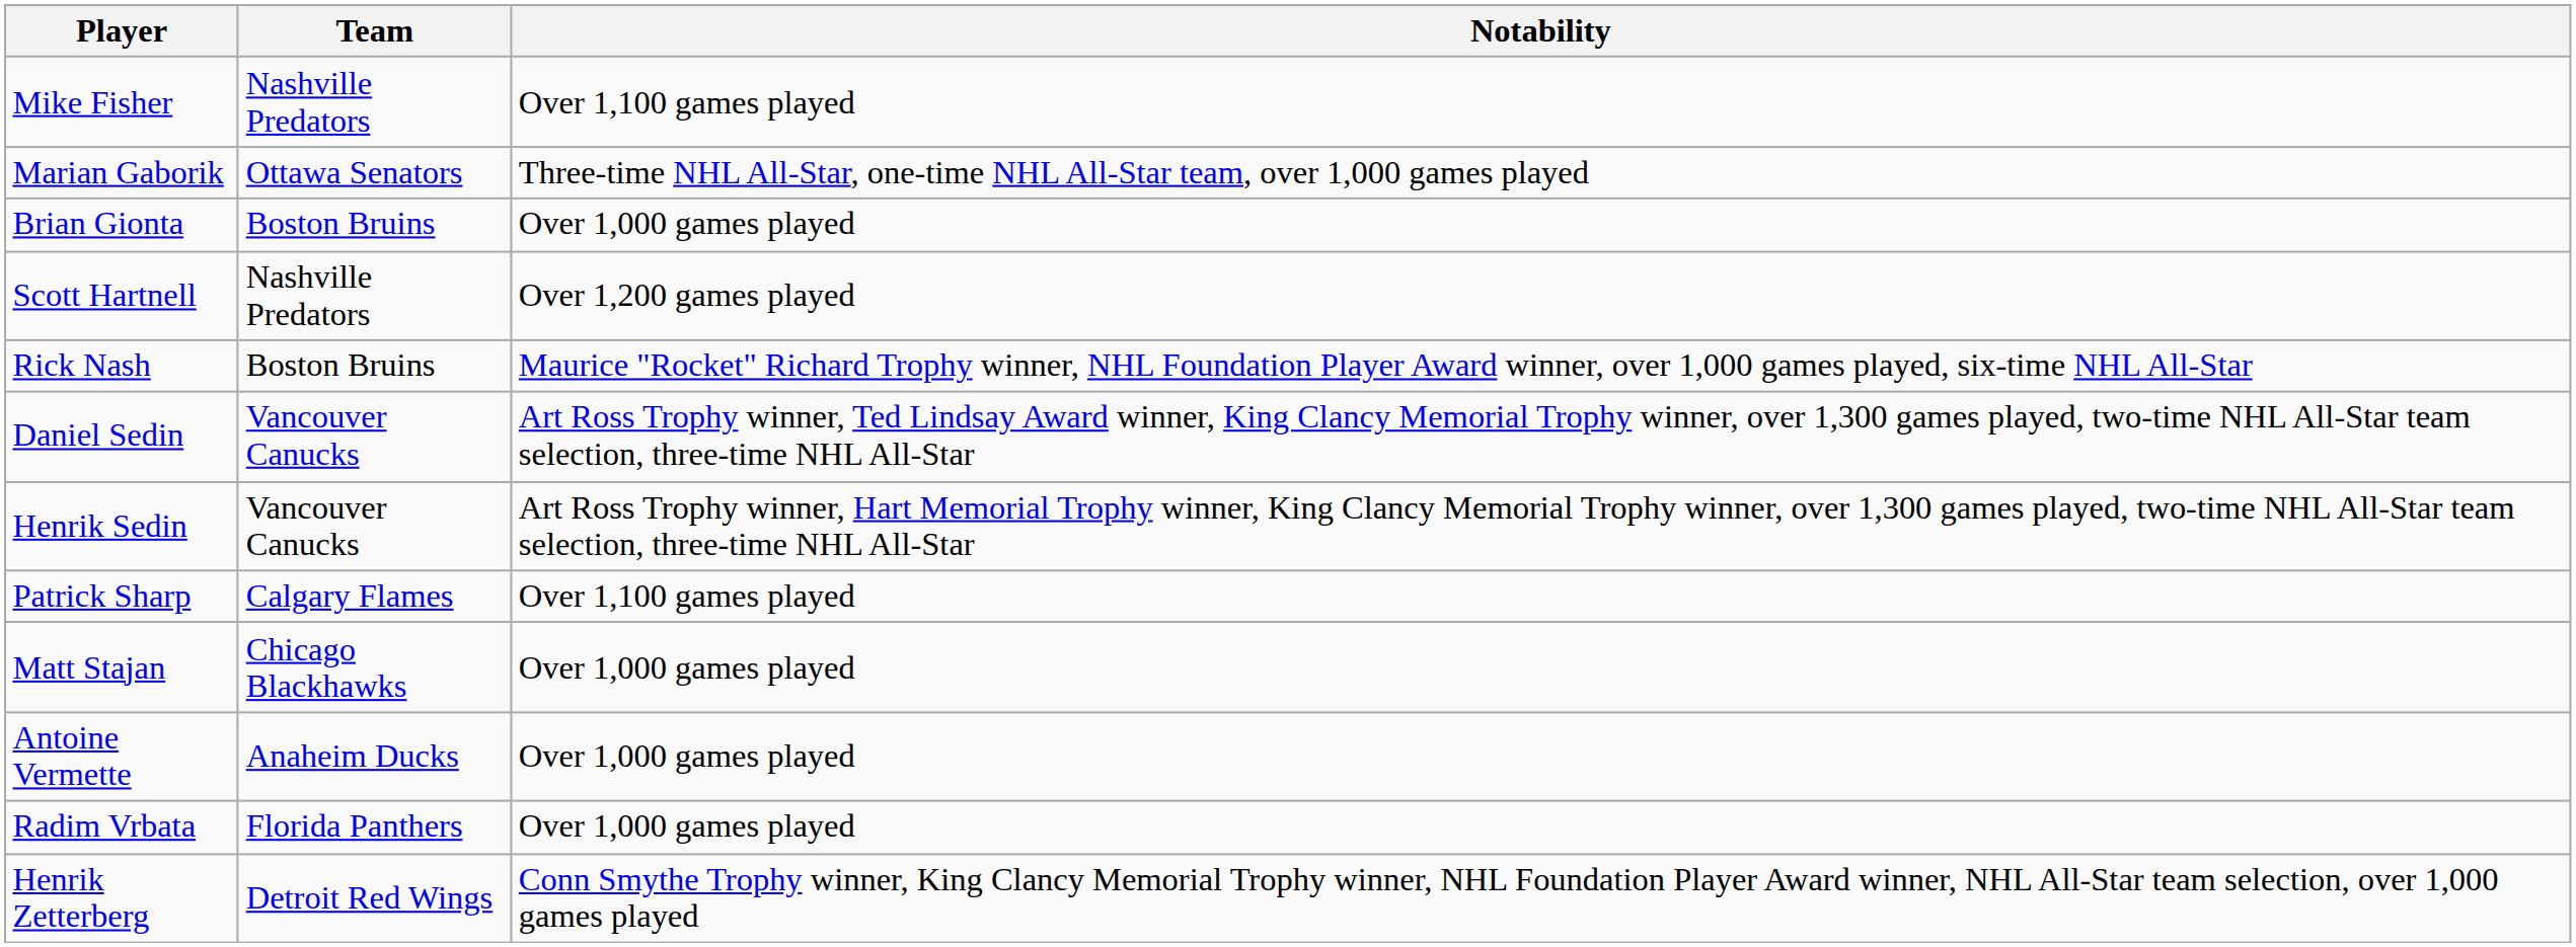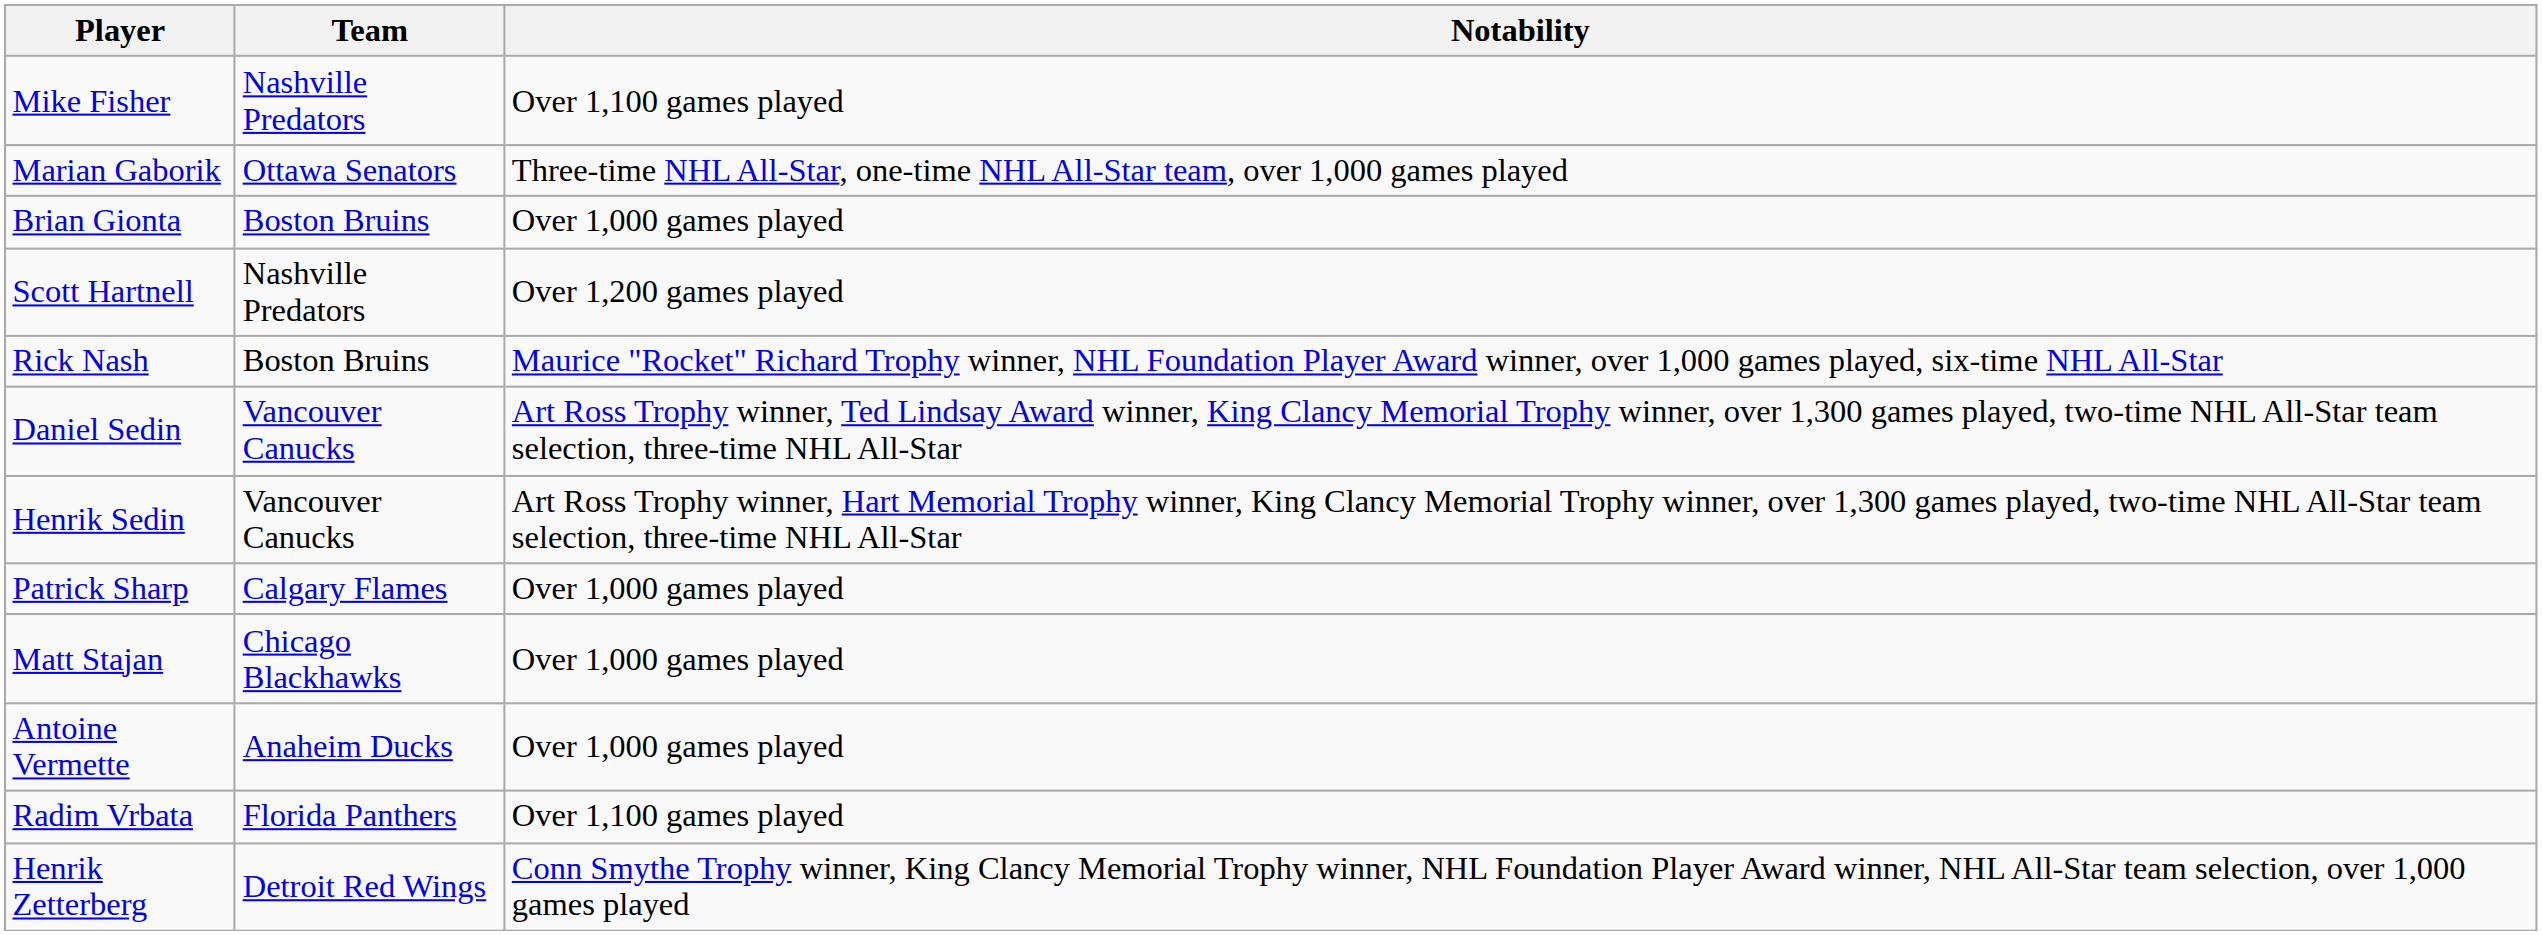 <table class="wikitable">
 <tr>
 <th>Player</th>
 <th>Team</th>
 <th>Notability</th>
 </tr>
 <tr>
 <td><a href='#'>Mike Fisher</a></td>
 <td><a href='#'>Nashville Predators</a></td>
 <td>Over 1,100 games played</td>
 </tr>
 <tr>
 <td><a href='#'>Marian Gaborik</a></td>
 <td><a href='#'>Ottawa Senators</a></td>
 <td>Three-time <a href='#'>NHL All-Star</a>, one-time <a href='#'>NHL All-Star team</a>, over 1,000 games played</td>
 </tr>
 <tr>
 <td><a href='#'>Brian Gionta</a></td>
 <td><a href='#'>Boston Bruins</a></td>
 <td>Over 1,000 games played</td>
 </tr>
 <tr>
 <td><a href='#'>Scott Hartnell</a></td>
 <td>Nashville Predators</td>
 <td>Over 1,200 games played</td>
 </tr>
 <tr>
 <td><a href='#'>Rick Nash</a></td>
 <td>Boston Bruins</td>
 <td><a href='#'>Maurice "Rocket" Richard Trophy</a> winner, <a href='#'>NHL Foundation Player Award</a> winner, over 1,000 games played, six-time <a href='#'>NHL All-Star</a></td>
 </tr>
 <tr>
 <td><a href='#'>Daniel Sedin</a></td>
 <td><a href='#'>Vancouver Canucks</a></td>
 <td><a href='#'>Art Ross Trophy</a> winner, <a href='#'>Ted Lindsay Award</a> winner, <a href='#'>King Clancy Memorial Trophy</a> winner, over 1,300 games played, two-time NHL All-Star team selection, three-time NHL All-Star</td>
 </tr>
 <tr>
 <td><a href='#'>Henrik Sedin</a></td>
 <td>Vancouver Canucks</td>
 <td>Art Ross Trophy winner, <a href='#'>Hart Memorial Trophy</a> winner, King Clancy Memorial Trophy winner, over 1,300 games played, two-time NHL All-Star team selection, three-time NHL All-Star</td>
 </tr>
 <tr>
 <td><a href='#'>Patrick Sharp</a></td>
 <td><a href='#'>Calgary Flames</a></td>
-<td>Over 1,100 games played</td>
+<td>Over 1,000 games played</td>
 </tr>
 <tr>
 <td><a href='#'>Matt Stajan</a></td>
 <td><a href='#'>Chicago Blackhawks</a></td>
 <td>Over 1,000 games played</td>
 </tr>
 <tr>
 <td><a href='#'>Antoine Vermette</a></td>
 <td><a href='#'>Anaheim Ducks</a></td>
 <td>Over 1,000 games played</td>
 </tr>
 <tr>
 <td><a href='#'>Radim Vrbata</a></td>
 <td><a href='#'>Florida Panthers</a></td>
-<td>Over 1,000 games played</td>
+<td>Over 1,100 games played</td>
 </tr>
 <tr>
 <td><a href='#'>Henrik Zetterberg</a></td>
 <td><a href='#'>Detroit Red Wings</a></td>
 <td><a href='#'>Conn Smythe Trophy</a> winner, King Clancy Memorial Trophy winner, NHL Foundation Player Award winner, NHL All-Star team selection, over 1,000 games played</td>
 </tr>
 </table>
